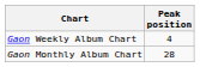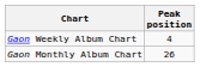 <table class="wikitable sortable">
 <tr>
 <th>Chart</th>
 <th>Peak<br>position</th>
 </tr>
 <tr>
 <td><em><a href='#'>Gaon</a></em> Weekly Album Chart</td>
 <td align="center">4</td>
 </tr>
 <tr>
 <td><em>Gaon</em> Monthly Album Chart</td>
-<td align="center">28</td>
+<td align="center">26</td>
 </tr>
 </table>
